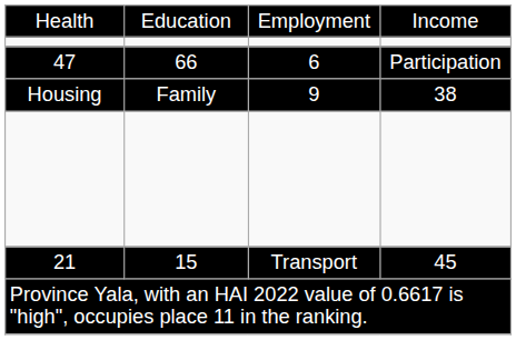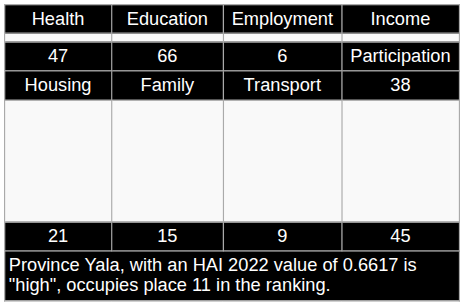 <table class="wikitable floatright" style="width:400px;">
 <tr>
 <td style="text-align:center; width:100px; background:black; color:white;">Health</td>
 <td style="text-align:center; width:100px; background:black; color:white;">Education</td>
 <td style="text-align:center; width:100px; background:black; color:white;">Employment</td>
 <td style="text-align:center; width:100px; background:black; color:white;">Income</td>
 </tr>
 <tr>
 <td></td>
 <td></td>
 <td></td>
 <td></td>
 </tr>
 <tr>
 <td style="text-align:center; background:black; color:white;">47</td>
 <td style="text-align:center; background:black; color:white;">66</td>
 <td style="text-align:center; background:black; color:white;">6</td>
 <td style="text-align:center; background:black; color:white;">Participation</td>
 </tr>
 <tr>
 <td style="text-align:center; background:black; color:white;">Housing</td>
 <td style="text-align:center; background:black; color:white;">Family</td>
-<td style="text-align:center; background:black; color:white;">9</td>
+<td style="text-align:center; background:black; color:white;">Transport</td>
 <td style="text-align:center; background:black; color:white;">38</td>
 </tr>
 <tr>
 <td style="height:100px;"></td>
 <td></td>
 <td></td>
 <td></td>
 </tr>
 <tr>
 <td style="text-align:center; background:black; color:white;">21</td>
 <td style="text-align:center; background:black; color:white;">15</td>
-<td style="text-align:center; background:black; color:white;">Transport</td>
+<td style="text-align:center; background:black; color:white;">9</td>
 <td style="text-align:center; background:black; color:white;">45</td>
 </tr>
 <tr>
 <td colspan="4"; style="background:black; color:white;">Province Yala, with an HAI 2022 value of 0.6617 is "high", occupies place 11 in the ranking.</td>
 </tr>
 </table>
